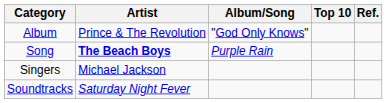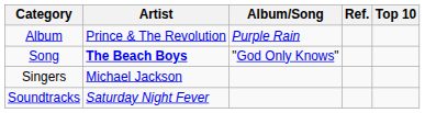 <table class="wikitable sortable">
 <tr>
 <th bgcolor="#efefef">Category</th>
 <th bgcolor="#efefef">Artist</th>
 <th bgcolor="#efefef">Album/Song</th>
+<th bgcolor="#efefef" class=unsortable>Ref.</th>
 <th bgcolor="#efefef" class=unsortable>Top 10</th>
-<th bgcolor="#efefef" class=unsortable>Ref.</th>
 </tr>
 <tr>
 <td align="center"><a href='#'>Album</a></td>
 <td><a href='#'>Prince & The Revolution</a></td>
-<td>"<a href='#'>God Only Knows</a>"</td>
+<td><em><a href='#'>Purple Rain</a></em></td>
+<td align="center"></td>
 <td><small></small></td>
-<td align="center"></td>
 </tr>
 <tr>
 <td align="center"><a href='#'>Song</a></td>
 <td><strong><a href='#'>The Beach Boys</a></strong></td>
-<td><em><a href='#'>Purple Rain</a></em></td>
+<td>"<a href='#'>God Only Knows</a>"</td>
+<td align="center"></td>
 <td><small></small></td>
-<td align="center"></td>
 </tr>
 <tr>
 <td align="center">Singers</td>
 <td><a href='#'>Michael Jackson</a></td>
 <td></td>
+<td align="center"></td>
 <td><small></small></td>
-<td align="center"></td>
 </tr>
 <tr>
 <td align="center"><a href='#'>Soundtracks</a></td>
 <td><em><a href='#'>Saturday Night Fever</a></em></td>
 <td></td>
+<td align="center"></td>
 <td><small></small></td>
-<td align="center"></td>
 </tr>
 </table>
